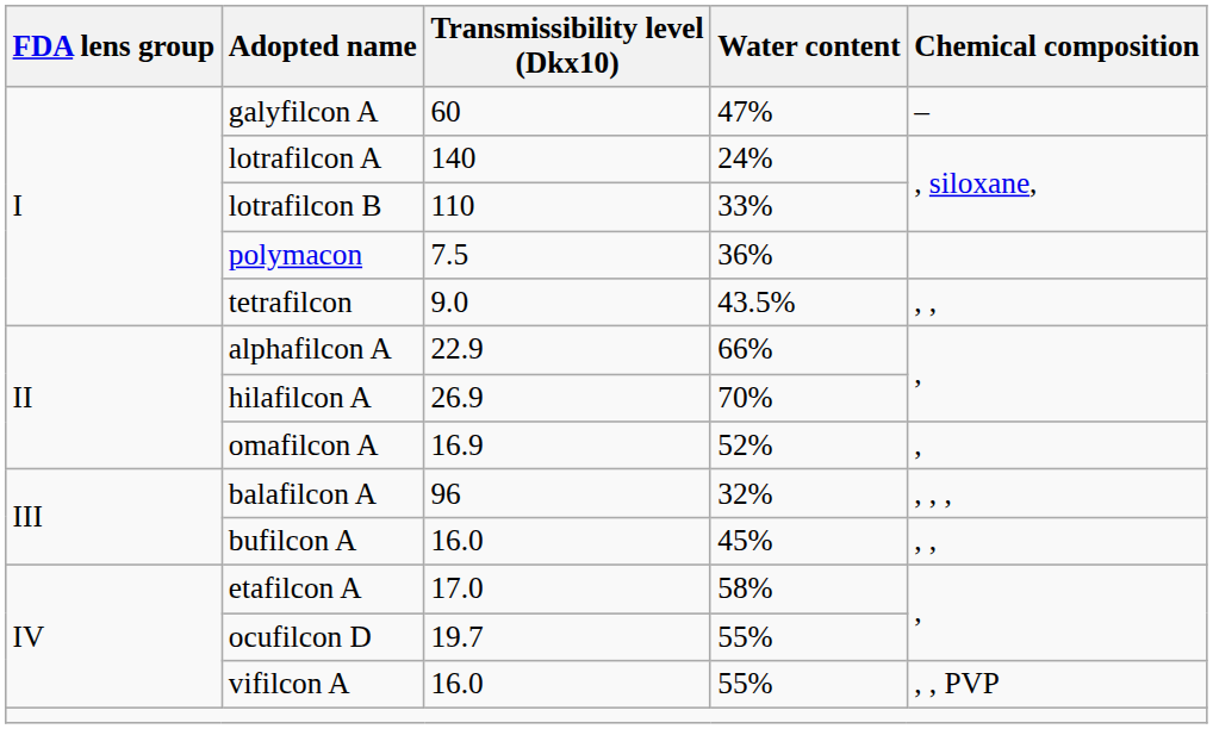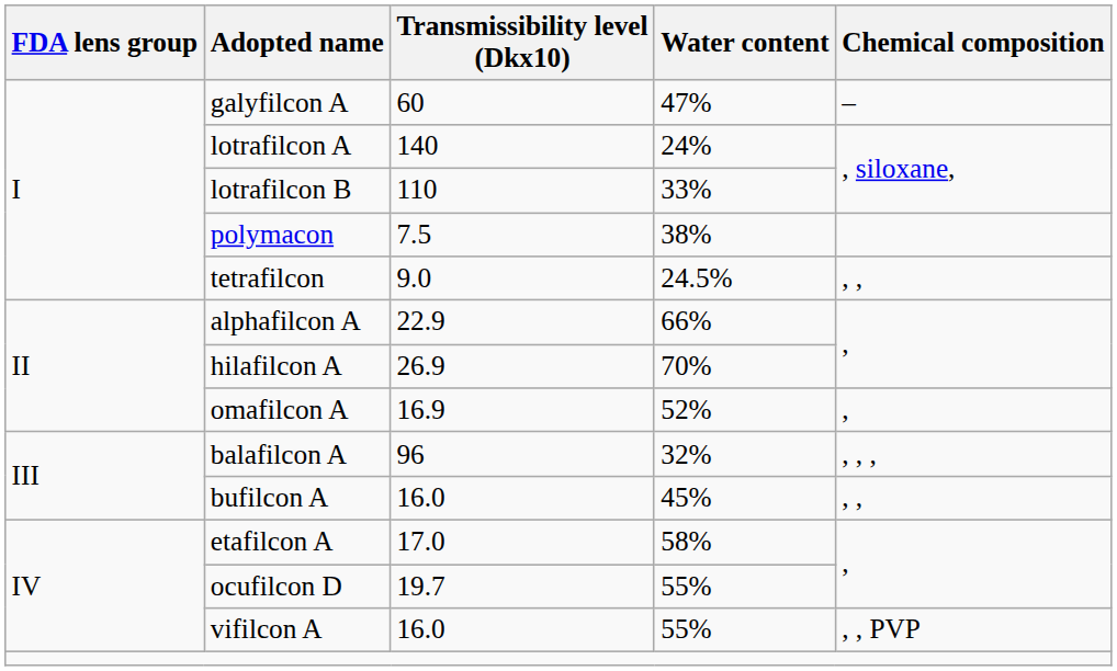 <table class="wikitable">
 <tr>
 <th><a href='#'>FDA</a> lens group</th>
 <th>Adopted name</th>
 <th>Transmissibility level<br>(Dkx10)</th>
 <th>Water content</th>
 <th>Chemical composition</th>
 </tr>
 <tr>
 <td rowspan="5">I<br></td>
 <td>galyfilcon A</td>
 <td>60</td>
 <td>47%</td>
 <td>–</td>
 </tr>
 <tr>
 <td>lotrafilcon A</td>
 <td>140</td>
 <td>24%</td>
 <td rowspan="2">, <a href='#'>siloxane</a>, </td>
 </tr>
 <tr>
 <td>lotrafilcon B</td>
 <td>110</td>
 <td>33%</td>
 </tr>
 <tr>
 <td><a href='#'>polymacon</a></td>
 <td>7.5</td>
-<td>36%</td>
+<td>38%</td>
 <td></td>
 </tr>
 <tr>
 <td>tetrafilcon</td>
 <td>9.0</td>
-<td>43.5%</td>
+<td>24.5%</td>
 <td>, , </td>
 </tr>
 <tr>
 <td rowspan="3">II<br></td>
 <td>alphafilcon A</td>
 <td>22.9</td>
 <td>66%</td>
 <td rowspan="2">, </td>
 </tr>
 <tr>
 <td>hilafilcon A</td>
 <td>26.9</td>
 <td>70%</td>
 </tr>
 <tr>
 <td>omafilcon A</td>
 <td>16.9</td>
 <td>52%</td>
 <td>, </td>
 </tr>
 <tr>
 <td rowspan="2">III<br></td>
 <td>balafilcon A</td>
 <td>96</td>
 <td>32%</td>
 <td>, , , </td>
 </tr>
 <tr>
 <td>bufilcon A</td>
 <td>16.0</td>
 <td>45%</td>
 <td>, , </td>
 </tr>
 <tr>
 <td rowspan="3">IV<br></td>
 <td>etafilcon A</td>
 <td>17.0</td>
 <td>58%</td>
 <td rowspan="2">, </td>
 </tr>
 <tr>
 <td>ocufilcon D</td>
 <td>19.7</td>
 <td>55%</td>
 </tr>
 <tr>
 <td>vifilcon A</td>
 <td>16.0</td>
 <td>55%</td>
 <td>, , PVP</td>
 </tr>
 <tr>
 <td colspan="5"></td>
 </tr>
 </table>
